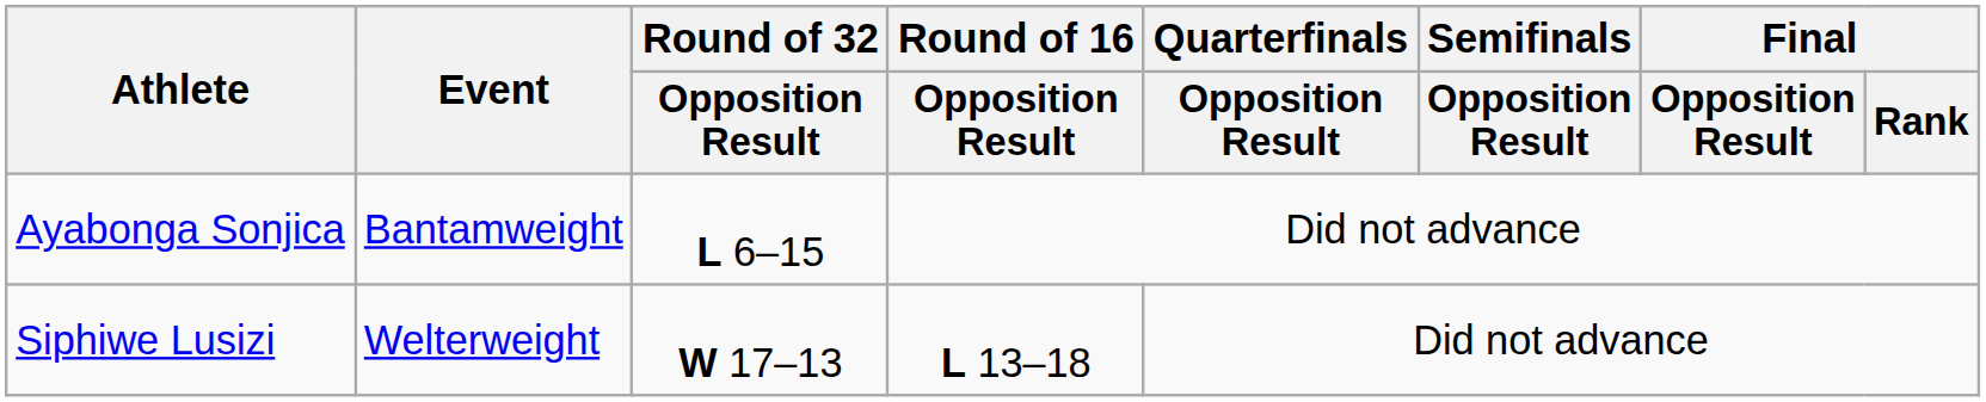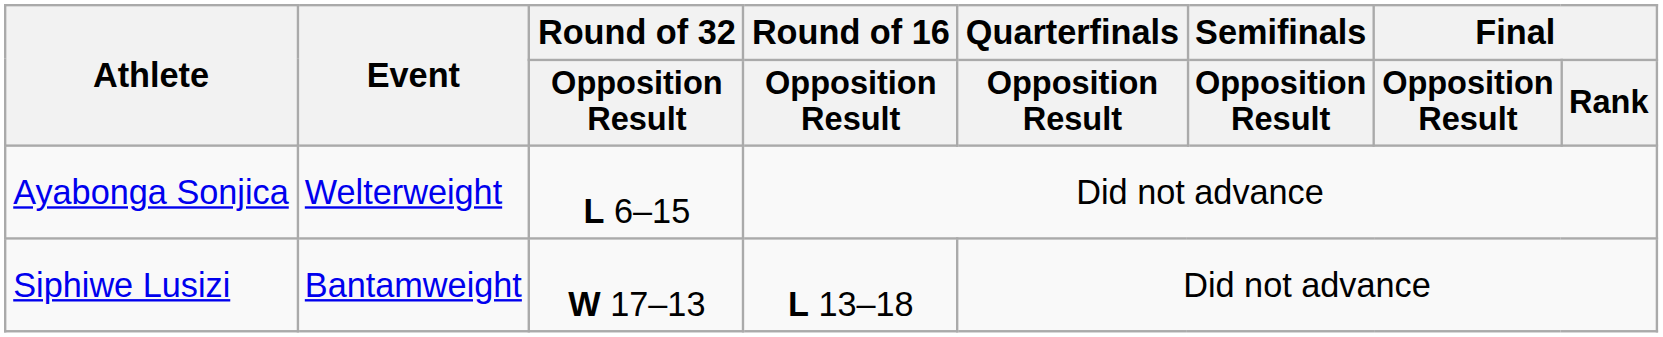 <table class="wikitable" style="font-size:90%;">
 <tr>
 <th rowspan="2">Athlete</th>
 <th rowspan="2">Event</th>
 <th>Round of 32</th>
 <th>Round of 16</th>
 <th>Quarterfinals</th>
 <th>Semifinals</th>
 <th colspan=2>Final</th>
 </tr>
 <tr style="font-size:95%">
 <th>Opposition<br>Result</th>
 <th>Opposition<br>Result</th>
 <th>Opposition<br>Result</th>
 <th>Opposition<br>Result</th>
 <th>Opposition<br>Result</th>
 <th>Rank</th>
 </tr>
 <tr align=center>
 <td align=left><a href='#'>Ayabonga Sonjica</a></td>
-<td align=left><a href='#'>Bantamweight</a></td>
+<td align=left><a href='#'>Welterweight</a></td>
 <td><br> <strong>L</strong> 6–15</td>
 <td colspan=5>Did not advance</td>
 </tr>
 <tr align=center>
 <td align=left><a href='#'>Siphiwe Lusizi</a></td>
-<td align=left><a href='#'>Welterweight</a></td>
+<td align=left><a href='#'>Bantamweight</a></td>
 <td><br><strong>W</strong> 17–13</td>
 <td><br> <strong>L</strong> 13–18</td>
 <td colspan=4>Did not advance</td>
 </tr>
 </table>
